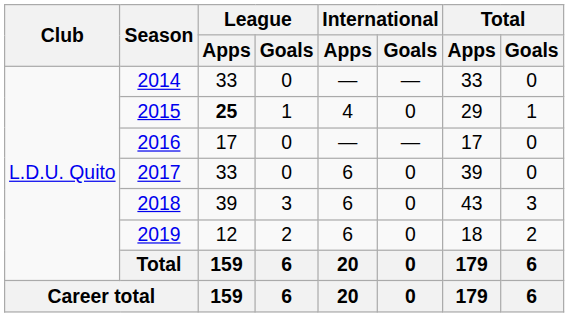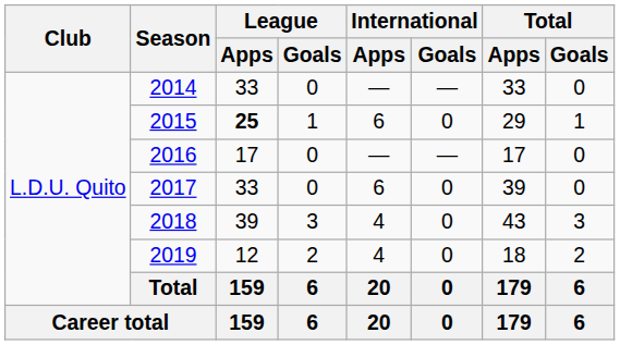 <table class="wikitable" style="text-align: center;">
 <tr>
 <th rowspan="2">Club</th>
 <th rowspan="2">Season</th>
 <th colspan="2">League</th>
 <th colspan="2">International</th>
 <th colspan="2">Total</th>
 </tr>
 <tr>
 <th>Apps</th>
 <th>Goals</th>
 <th>Apps</th>
 <th>Goals</th>
 <th>Apps</th>
 <th>Goals</th>
 </tr>
 <tr>
 <td rowspan="7"><a href='#'>L.D.U. Quito</a></td>
 <td><a href='#'>2014</a></td>
 <td>33</td>
 <td>0</td>
 <td>—</td>
 <td>—</td>
 <td>33</td>
 <td>0</td>
 </tr>
 <tr>
 <td><a href='#'>2015</a></td>
 <td><strong>25</strong></td>
 <td>1</td>
-<td>4</td>
+<td>6</td>
 <td>0</td>
 <td>29</td>
 <td>1</td>
 </tr>
 <tr>
 <td><a href='#'>2016</a></td>
 <td>17</td>
 <td>0</td>
 <td>—</td>
 <td>—</td>
 <td>17</td>
 <td>0</td>
 </tr>
 <tr>
 <td><a href='#'>2017</a></td>
 <td>33</td>
 <td>0</td>
 <td>6</td>
 <td>0</td>
 <td>39</td>
 <td>0</td>
 </tr>
 <tr>
 <td><a href='#'>2018</a></td>
 <td>39</td>
 <td>3</td>
-<td>6</td>
+<td>4</td>
 <td>0</td>
 <td>43</td>
 <td>3</td>
 </tr>
 <tr>
 <td><a href='#'>2019</a></td>
 <td>12</td>
 <td>2</td>
-<td>6</td>
+<td>4</td>
 <td>0</td>
 <td>18</td>
 <td>2</td>
 </tr>
 <tr>
 <th>Total</th>
 <th>159</th>
 <th>6</th>
 <th>20</th>
 <th>0</th>
 <th>179</th>
 <th>6</th>
 </tr>
 <tr>
 <th colspan="2">Career total</th>
 <th>159</th>
 <th>6</th>
 <th>20</th>
 <th>0</th>
 <th>179</th>
 <th>6</th>
 </tr>
 </table>
